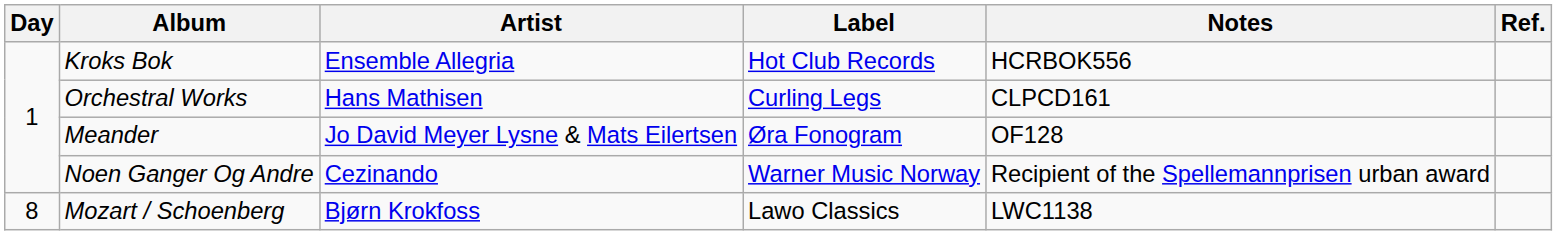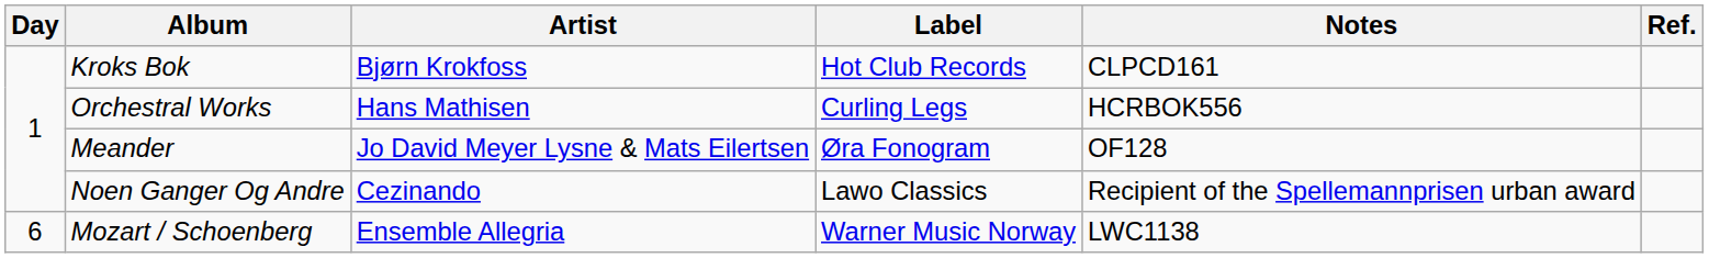 <table class="wikitable">
 <tr>
 <th>Day</th>
 <th>Album</th>
 <th>Artist</th>
 <th>Label</th>
 <th>Notes</th>
 <th>Ref.</th>
 </tr>
 <tr>
 <td rowspan="4" style="text-align:center;">1</td>
 <td><em>Kroks Bok</em></td>
-<td><a href='#'>Ensemble Allegria</a></td>
+<td><a href='#'>Bjørn Krokfoss</a></td>
 <td><a href='#'>Hot Club Records</a></td>
-<td>HCRBOK556</td>
+<td>CLPCD161</td>
 <td style="text-align:center;"></td>
 </tr>
 <tr>
 <td><em>Orchestral Works</em></td>
 <td><a href='#'>Hans Mathisen</a></td>
 <td><a href='#'>Curling Legs</a></td>
-<td>CLPCD161</td>
+<td>HCRBOK556</td>
 <td style="text-align:center;"></td>
 </tr>
 <tr>
 <td><em>Meander</em></td>
 <td><a href='#'>Jo David Meyer Lysne</a> & <a href='#'>Mats Eilertsen</a></td>
 <td><a href='#'>Øra Fonogram</a></td>
 <td>OF128</td>
 <td style="text-align:center;"></td>
 </tr>
 <tr>
 <td><em>Noen Ganger Og Andre</em></td>
 <td><a href='#'>Cezinando</a></td>
-<td><a href='#'>Warner Music Norway</a></td>
+<td>Lawo Classics</td>
 <td>Recipient of the <a href='#'>Spellemannprisen</a> urban award</td>
 <td style="text-align:center;"></td>
 </tr>
 <tr>
-<td rowspan="1" style="text-align:center;">8</td>
+<td rowspan="1" style="text-align:center;">6</td>
 <td><em>Mozart / Schoenberg</em></td>
-<td><a href='#'>Bjørn Krokfoss</a></td>
-<td>Lawo Classics</td>
+<td><a href='#'>Ensemble Allegria</a></td>
+<td><a href='#'>Warner Music Norway</a></td>
 <td>LWC1138</td>
 <td style="text-align:center;"></td>
 </tr>
 </table>
